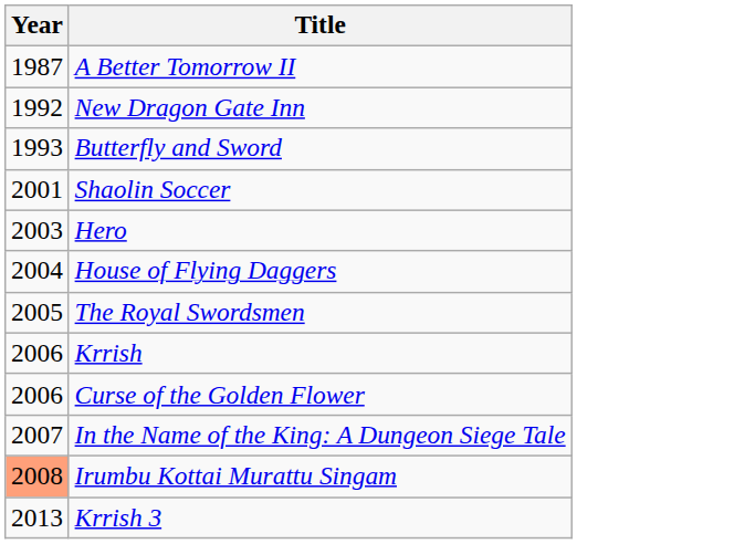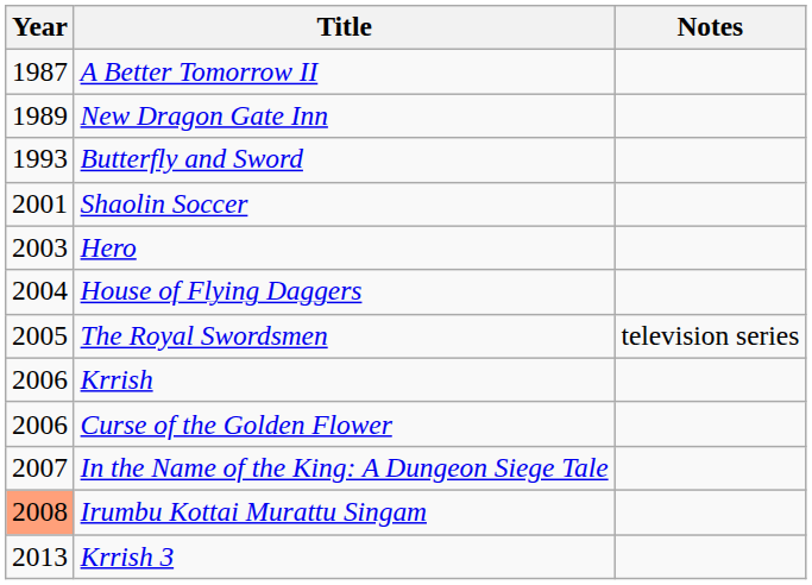 <table class="wikitable">
 <tr>
 <th>Year</th>
 <th>Title</th>
+<th>Notes</th>
 </tr>
 <tr>
 <td>1987</td>
 <td><em><a href='#'>A Better Tomorrow II</a></em></td>
+<td></td>
 </tr>
 <tr>
-<td>1992</td>
+<td>1989</td>
 <td><em><a href='#'>New Dragon Gate Inn</a></em></td>
+<td></td>
 </tr>
 <tr>
 <td>1993</td>
 <td><em><a href='#'>Butterfly and Sword</a></em></td>
+<td></td>
 </tr>
 <tr>
 <td>2001</td>
 <td><em><a href='#'>Shaolin Soccer</a></em></td>
+<td></td>
 </tr>
 <tr>
 <td>2003</td>
 <td><em><a href='#'>Hero</a></em></td>
+<td></td>
 </tr>
 <tr>
 <td>2004</td>
 <td><em><a href='#'>House of Flying Daggers</a></em></td>
+<td></td>
 </tr>
 <tr>
 <td>2005</td>
 <td><em><a href='#'>The Royal Swordsmen</a></em></td>
+<td>television series</td>
 </tr>
 <tr>
 <td>2006</td>
 <td><em><a href='#'>Krrish</a></em></td>
+<td></td>
 </tr>
 <tr>
 <td>2006</td>
 <td><em><a href='#'>Curse of the Golden Flower</a></em></td>
+<td></td>
 </tr>
 <tr>
 <td>2007</td>
 <td><em><a href='#'>In the Name of the King: A Dungeon Siege Tale</a></em></td>
+<td></td>
 </tr>
 <tr>
 <td style="background: lightsalmon;">2008</td>
 <td><em><a href='#'>Irumbu Kottai Murattu Singam</a></em></td>
+<td></td>
 </tr>
 <tr>
 <td>2013</td>
 <td><em><a href='#'>Krrish 3</a></em></td>
+<td></td>
 </tr>
 </table>
